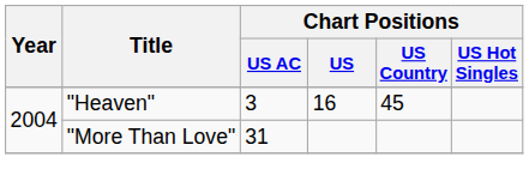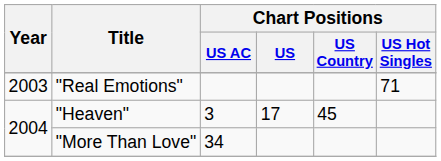 <table class="wikitable" style="text-align:center;">
 <tr>
 <th rowspan="2">Year</th>
 <th rowspan="2">Title</th>
 <th colspan="4">Chart Positions</th>
 </tr>
 <tr style="font-size:smaller;">
 <th width="45"><a href='#'>US AC</a></th>
 <th width="45"><a href='#'>US</a></th>
 <th width="45"><a href='#'>US Country</a></th>
 <th width="45"><a href='#'>US Hot Singles</a></th>
 </tr>
 <tr>
 </tr>
 <tr>
+<td align="left" valign="center">2003</td>
+<td align="left" valign="top">"Real Emotions"</td>
+<td></td>
+<td></td>
+<td></td>
+<td align="left" valign="top">71</td>
+</tr>
+<tr>
 <td align="left" valign="center" rowspan="2">2004</td>
 <td align="left" valign="top">"Heaven"</td>
 <td align="left" valign="top">3</td>
-<td align="left" valign="top">16</td>
+<td align="left" valign="top">17</td>
 <td align="left" valign="top">45</td>
 <td></td>
 </tr>
 <tr>
 <td align="left" valign="top">"More Than Love"</td>
-<td align="left" valign="top">31</td>
+<td align="left" valign="top">34</td>
 <td></td>
 <td></td>
 <td></td>
 </tr>
 <tr>
 </tr>
 </table>
